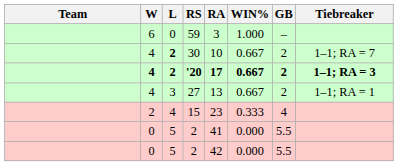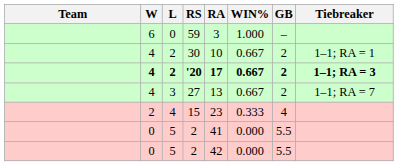 <table class=wikitable style="text-align:center">
 <tr>
 <th width = 170>Team</th>
 <th width = 20>W</th>
 <th width = 20>L</th>
 <th width = 20>RS</th>
 <th width = 20>RA</th>
 <th width = 20>WIN%</th>
 <th width = 20>GB</th>
 <th width = 120>Tiebreaker</th>
 </tr>
 <tr style="background:#cfc;">
 <td align=left></td>
 <td>6</td>
 <td>0</td>
 <td>59</td>
 <td>3</td>
 <td>1.000</td>
 <td>–</td>
 <td></td>
 </tr>
 <tr style = "background:#cfc;">
 <td align = left></td>
 <td>4</td>
-<td><strong>2</strong></td>
+<td>2</td>
 <td>30</td>
 <td>10</td>
 <td>0.667</td>
 <td>2</td>
-<td>1–1; RA = 7</td>
+<td>1–1; RA = 1</td>
 </tr>
 <tr style = "background:#cfc;">
 <td align = left><strong></strong></td>
 <td><strong>4</strong></td>
 <td><strong>2</strong></td>
 <td><strong>'20</strong></td>
 <td><strong>17</strong></td>
 <td><strong>0.667</strong></td>
 <td><strong>2</strong></td>
 <td><strong>1–1; RA = 3</strong></td>
 </tr>
 <tr style = "background:#cfc;">
 <td align = left></td>
 <td>4</td>
 <td>3</td>
 <td>27</td>
 <td>13</td>
 <td>0.667</td>
 <td>2</td>
-<td>1–1; RA = 1</td>
+<td>1–1; RA = 7</td>
 </tr>
 <tr style = "background:#fcc;">
 <td align = left></td>
 <td>2</td>
 <td>4</td>
 <td>15</td>
 <td>23</td>
 <td>0.333</td>
 <td>4</td>
 <td></td>
 </tr>
 <tr style = "background:#fcc;">
 <td align = left></td>
 <td>0</td>
 <td>5</td>
 <td>2</td>
 <td>41</td>
 <td>0.000</td>
 <td>5.5</td>
 <td></td>
 </tr>
 <tr style = "background:#fcc;">
 <td align = left></td>
 <td>0</td>
 <td>5</td>
 <td>2</td>
 <td>42</td>
 <td>0.000</td>
 <td>5.5</td>
 <td></td>
 </tr>
 </table>
